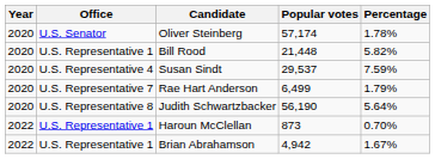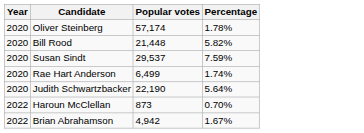 <table class="wikitable">
 <tr>
 <th>Year</th>
-<th>Office</th>
 <th>Candidate</th>
 <th>Popular votes</th>
 <th>Percentage</th>
 </tr>
 <tr>
 <td>2020</td>
-<td><a href='#'>U.S. Senator</a></td>
 <td>Oliver Steinberg</td>
 <td>57,174</td>
 <td>1.78%</td>
 </tr>
 <tr>
 <td>2020</td>
-<td>U.S. Representative 1</td>
 <td>Bill Rood</td>
 <td>21,448</td>
 <td>5.82%</td>
 </tr>
 <tr>
 <td>2020</td>
-<td>U.S. Representative 4</td>
 <td>Susan Sindt</td>
 <td>29,537</td>
 <td>7.59%</td>
 </tr>
 <tr>
 <td>2020</td>
-<td>U.S. Representative 7</td>
 <td>Rae Hart Anderson</td>
 <td>6,499</td>
-<td>1.79%</td>
+<td>1.74%</td>
 </tr>
 <tr>
 <td>2020</td>
-<td>U.S. Representative 8</td>
 <td>Judith Schwartzbacker</td>
-<td>56,190</td>
+<td>22,190</td>
 <td>5.64%</td>
 </tr>
 <tr>
 <td>2022</td>
-<td><a href='#'>U.S. Representative 1</a></td>
 <td>Haroun McClellan</td>
 <td>873</td>
 <td>0.70%</td>
 </tr>
 <tr>
 <td>2022</td>
-<td>U.S. Representative 1</td>
 <td>Brian Abrahamson</td>
 <td>4,942</td>
 <td>1.67%</td>
 </tr>
 </table>
